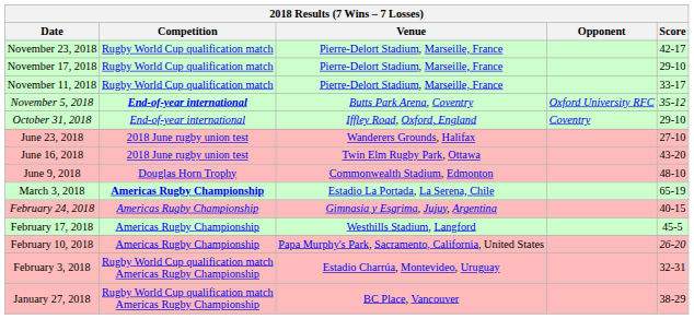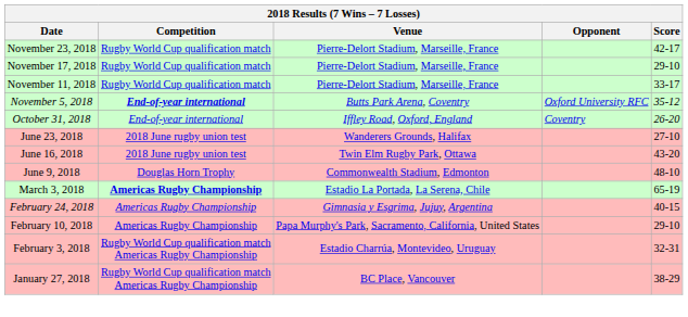 <table class="wikitable sortable">
 <tr>
 <th colspan="5"><strong>2018 Results (7 Wins – 7 Losses)</strong></th>
 </tr>
 <tr>
 <th>Date</th>
 <th>Competition</th>
 <th>Venue</th>
 <th>Opponent</th>
 <th>Score</th>
 </tr>
 <tr style="background:#cfc;">
 <td align=center>November 23, 2018</td>
 <td align=center><a href='#'>Rugby World Cup qualification match</a></td>
 <td align=center><a href='#'>Pierre-Delort Stadium</a>, <a href='#'>Marseille, France</a></td>
 <td align=left></td>
 <td align=center>42-17</td>
 </tr>
 <tr style="background:#cfc;">
 <td align=center>November 17, 2018</td>
 <td align=center><a href='#'>Rugby World Cup qualification match</a></td>
 <td align=center><a href='#'>Pierre-Delort Stadium</a>, <a href='#'>Marseille, France</a></td>
 <td align=left></td>
 <td align=center>29-10</td>
 </tr>
 <tr style="background:#cfc;">
 <td align=center>November 11, 2018</td>
 <td align=center><a href='#'>Rugby World Cup qualification match</a></td>
 <td align=center><a href='#'>Pierre-Delort Stadium</a>, <a href='#'>Marseille, France</a></td>
 <td align=left></td>
 <td align=center>33-17</td>
 </tr>
 <tr style="background:#cfc;">
 <td align=center><em>November 5, 2018</em></td>
 <td align=center><strong><em><a href='#'>End-of-year international</a></em></strong></td>
 <td align=center><em><a href='#'>Butts Park Arena</a>, <a href='#'>Coventry</a></em></td>
 <td align=left> <em><a href='#'>Oxford University RFC</a></em></td>
 <td align=center><em>35-12</em></td>
 </tr>
 <tr style="background:#cfc;">
 <td align=center><em>October 31, 2018</em></td>
 <td align=center><em><a href='#'>End-of-year international</a></em></td>
 <td align=center><em><a href='#'>Iffley Road</a>, <a href='#'>Oxford, England</a></em></td>
 <td align=left> <em><a href='#'>Coventry</a></em></td>
-<td align=center>29-10</td>
+<td align=center><em>26-20</em></td>
 </tr>
 <tr style="background:#fbb">
 <td align=center>June 23, 2018</td>
 <td align=center><a href='#'>2018 June rugby union test</a></td>
 <td align=center><a href='#'>Wanderers Grounds</a>, <a href='#'>Halifax</a></td>
 <td align=left></td>
 <td align=center>27-10</td>
 </tr>
 <tr style="background:#fbb">
 <td align=center>June 16, 2018</td>
 <td align=center><a href='#'>2018 June rugby union test</a></td>
 <td align=center><a href='#'>Twin Elm Rugby Park</a>, <a href='#'>Ottawa</a></td>
 <td align=left></td>
 <td align=center>43-20</td>
 </tr>
 <tr style="background:#fbb">
 <td align=center>June 9, 2018</td>
 <td align=center><a href='#'>Douglas Horn Trophy</a></td>
 <td align=center><a href='#'>Commonwealth Stadium</a>, <a href='#'>Edmonton</a></td>
 <td align=left></td>
 <td align=center>48-10</td>
 </tr>
 <tr style="background:#cfc;">
 <td align=center>March 3, 2018</td>
 <td align=center><strong><a href='#'>Americas Rugby Championship</a></strong></td>
 <td align=center><a href='#'>Estadio La Portada</a>, <a href='#'>La Serena, Chile</a></td>
 <td align=left></td>
 <td align=center>65-19</td>
 </tr>
 <tr style="background:#fbb">
 <td align=center><em>February 24, 2018</em></td>
 <td align=center><em><a href='#'>Americas Rugby Championship</a></em></td>
 <td align=center><em><a href='#'>Gimnasia y Esgrima</a>, <a href='#'>Jujuy</a>, <a href='#'>Argentina</a></em></td>
 <td><em></em></td>
 <td align=center>40-15</td>
 </tr>
-<tr style="background:#cfc;">
-<td align=center>February 17, 2018</td>
-<td align=center><a href='#'>Americas Rugby Championship</a></td>
-<td align=center><a href='#'>Westhills Stadium</a>, <a href='#'>Langford</a></td>
-<td align=left></td>
-<td align=center>45-5</td>
-</tr>
 <tr style="background:#fbb">
 <td align=center>February 10, 2018</td>
 <td align=center><a href='#'>Americas Rugby Championship</a></td>
 <td align=center><a href='#'>Papa Murphy's Park</a>, <a href='#'>Sacramento, California</a>, United States</td>
 <td align=left></td>
-<td align=center><em>26-20</em></td>
+<td align=center>29-10</td>
 </tr>
 <tr style="background:#fbb">
 <td align=center>February 3, 2018</td>
 <td align=center><a href='#'>Rugby World Cup qualification match</a> <br> <a href='#'>Americas Rugby Championship</a></td>
 <td align=center><a href='#'>Estadio Charrúa</a>, <a href='#'>Montevideo</a>, <a href='#'>Uruguay</a></td>
 <td align=left></td>
 <td align=center>32-31</td>
 </tr>
 <tr style="background:#fbb">
 <td align=center>January 27, 2018</td>
 <td align=center><a href='#'>Rugby World Cup qualification match</a> <br> <a href='#'>Americas Rugby Championship</a></td>
 <td align=center><a href='#'>BC Place</a>, <a href='#'>Vancouver</a></td>
 <td align=left></td>
 <td align=center>38-29</td>
 </tr>
 </table>
